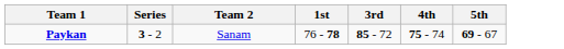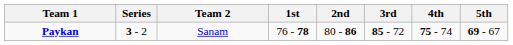 <table class="wikitable" style="text-align:center">
 <tr>
 <th width=150>Team 1</th>
 <th width=50>Series</th>
 <th width=150>Team 2</th>
 <th width=60>1st</th>
+<th width=60>2nd</th>
 <th width=60>3rd</th>
 <th width=60>4th</th>
 <th width=60>5th</th>
 </tr>
 <tr>
 <td><strong><a href='#'>Paykan</a></strong></td>
 <td><strong>3</strong> - 2</td>
 <td><a href='#'>Sanam</a></td>
 <td>76 - <strong>78</strong></td>
+<td>80 - <strong>86</strong></td>
 <td><strong>85</strong> - 72</td>
 <td><strong>75</strong> - 74</td>
 <td><strong>69</strong> - 67</td>
 </tr>
 </table>
